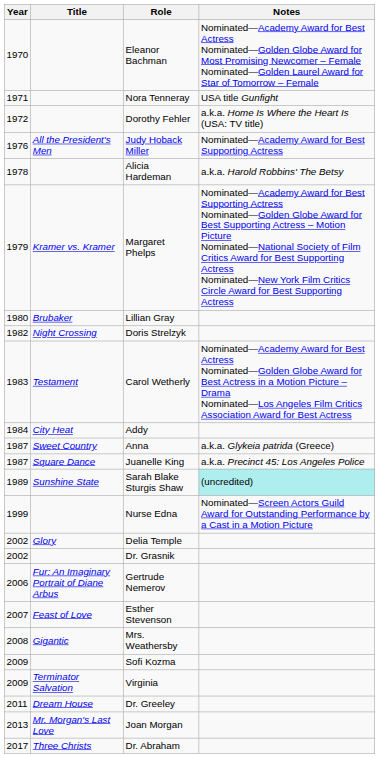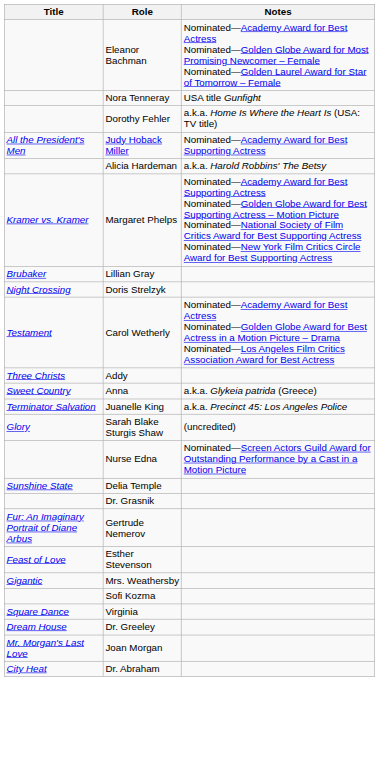 <table class="wikitable sortable">
 <tr>
-<th>Year</th>
 <th>Title</th>
 <th>Role</th>
 <th class="unsortable">Notes</th>
 </tr>
 <tr>
-<td>1970</td>
 <td><em></em></td>
 <td>Eleanor Bachman</td>
 <td>Nominated—<a href='#'>Academy Award for Best Actress</a><br>Nominated—<a href='#'>Golden Globe Award for Most Promising Newcomer – Female</a><br>Nominated—<a href='#'>Golden Laurel Award for Star of Tomorrow – Female</a></td>
 </tr>
 <tr>
-<td>1971</td>
 <td><em></em></td>
 <td>Nora Tenneray</td>
 <td>USA title <em>Gunfight</em></td>
 </tr>
 <tr>
-<td>1972</td>
 <td><em></em></td>
 <td>Dorothy Fehler</td>
 <td>a.k.a. <em>Home Is Where the Heart Is</em> (USA: TV title)</td>
 </tr>
 <tr>
-<td>1976</td>
 <td><em><a href='#'>All the President's Men</a></em></td>
 <td><a href='#'>Judy Hoback Miller</a></td>
 <td>Nominated—<a href='#'>Academy Award for Best Supporting Actress</a></td>
 </tr>
 <tr>
-<td>1978</td>
 <td><em></em></td>
 <td>Alicia Hardeman</td>
 <td>a.k.a. <em>Harold Robbins' The Betsy</em></td>
 </tr>
 <tr>
-<td>1979</td>
 <td><em><a href='#'>Kramer vs. Kramer</a></em></td>
 <td>Margaret Phelps</td>
 <td>Nominated—<a href='#'>Academy Award for Best Supporting Actress</a><br>Nominated—<a href='#'>Golden Globe Award for Best Supporting Actress – Motion Picture</a><br>Nominated—<a href='#'>National Society of Film Critics Award for Best Supporting Actress</a> <br>Nominated—<a href='#'>New York Film Critics Circle Award for Best Supporting Actress</a> </td>
 </tr>
 <tr>
-<td>1980</td>
 <td><em><a href='#'>Brubaker</a></em></td>
 <td>Lillian Gray</td>
 <td></td>
 </tr>
 <tr>
-<td>1982</td>
 <td><em><a href='#'>Night Crossing</a></em></td>
 <td>Doris Strelzyk</td>
 <td></td>
 </tr>
 <tr>
-<td>1983</td>
 <td><em><a href='#'>Testament</a></em></td>
 <td>Carol Wetherly</td>
 <td>Nominated—<a href='#'>Academy Award for Best Actress</a><br>Nominated—<a href='#'>Golden Globe Award for Best Actress in a Motion Picture – Drama</a><br>Nominated—<a href='#'>Los Angeles Film Critics Association Award for Best Actress</a> </td>
 </tr>
 <tr>
-<td>1984</td>
-<td><em><a href='#'>City Heat</a></em></td>
+<td><em><a href='#'>Three Christs</a></em></td>
 <td>Addy</td>
 <td></td>
 </tr>
 <tr>
-<td>1987</td>
 <td><em><a href='#'>Sweet Country</a></em></td>
 <td>Anna</td>
 <td>a.k.a. <em>Glykeia patrida</em> (Greece)</td>
 </tr>
 <tr>
-<td>1987</td>
-<td><em><a href='#'>Square Dance</a></em></td>
+<td><em><a href='#'>Terminator Salvation</a></em></td>
 <td>Juanelle King</td>
 <td>a.k.a. <em>Precinct 45: Los Angeles Police</em></td>
 </tr>
 <tr>
-<td>1989</td>
-<td><em><a href='#'>Sunshine State</a></em></td>
+<td><em><a href='#'>Glory</a></em></td>
 <td>Sarah Blake Sturgis Shaw</td>
-<td style="background: paleturquoise;">(uncredited)</td>
+<td>(uncredited)</td>
 </tr>
 <tr>
-<td>1999</td>
 <td><em></em></td>
 <td>Nurse Edna</td>
 <td>Nominated—<a href='#'>Screen Actors Guild Award for Outstanding Performance by a Cast in a Motion Picture</a></td>
 </tr>
 <tr>
-<td>2002</td>
-<td><em><a href='#'>Glory</a></em></td>
+<td><em><a href='#'>Sunshine State</a></em></td>
 <td>Delia Temple</td>
 <td></td>
 </tr>
 <tr>
-<td>2002</td>
 <td><em></em></td>
 <td>Dr. Grasnik</td>
 <td></td>
 </tr>
 <tr>
-<td>2006</td>
 <td><em><a href='#'>Fur: An Imaginary Portrait of Diane Arbus</a></em></td>
 <td>Gertrude Nemerov</td>
 <td></td>
 </tr>
 <tr>
-<td>2007</td>
 <td><em><a href='#'>Feast of Love</a></em></td>
 <td>Esther Stevenson</td>
 <td></td>
 </tr>
 <tr>
-<td>2008</td>
 <td><em><a href='#'>Gigantic</a></em></td>
 <td>Mrs. Weathersby</td>
 <td></td>
 </tr>
 <tr>
-<td>2009</td>
 <td><em></em></td>
 <td>Sofi Kozma</td>
 <td></td>
 </tr>
 <tr>
-<td>2009</td>
-<td><em><a href='#'>Terminator Salvation</a></em></td>
+<td><em><a href='#'>Square Dance</a></em></td>
 <td>Virginia</td>
 <td></td>
 </tr>
 <tr>
-<td>2011</td>
 <td><em><a href='#'>Dream House</a></em></td>
 <td>Dr. Greeley</td>
 <td></td>
 </tr>
 <tr>
-<td>2013</td>
 <td><em><a href='#'>Mr. Morgan's Last Love</a></em></td>
 <td>Joan Morgan</td>
 <td></td>
 </tr>
 <tr>
-<td>2017</td>
-<td><em><a href='#'>Three Christs</a></em></td>
+<td><em><a href='#'>City Heat</a></em></td>
 <td>Dr. Abraham</td>
 <td></td>
 </tr>
 </table>
